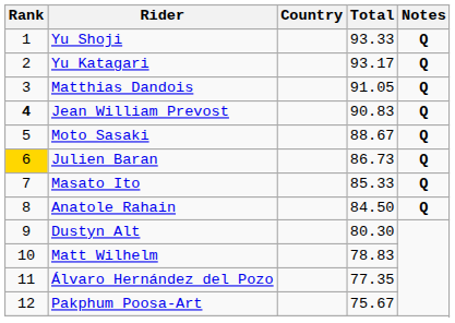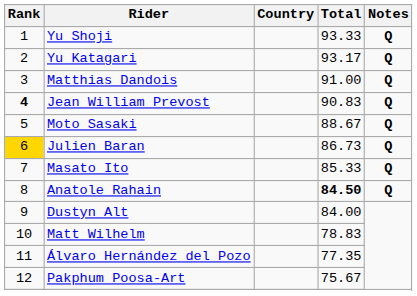 <table class="wikitable sortable" style="font-size:95%; text-align:center;">
 <tr>
 <th>Rank</th>
 <th>Rider</th>
 <th>Country</th>
 <th>Total</th>
 <th>Notes</th>
 </tr>
 <tr>
 <td>1</td>
 <td align=left><a href='#'>Yu Shoji</a></td>
 <td align=left></td>
 <td>93.33</td>
 <td><strong>Q</strong></td>
 </tr>
 <tr>
 <td>2</td>
 <td align=left><a href='#'>Yu Katagari</a></td>
 <td align=left></td>
 <td>93.17</td>
 <td><strong>Q</strong></td>
 </tr>
 <tr>
 <td>3</td>
 <td align=left><a href='#'>Matthias Dandois</a></td>
 <td align=left></td>
-<td>91.05</td>
+<td>91.00</td>
 <td><strong>Q</strong></td>
 </tr>
 <tr>
 <td><strong>4</strong></td>
 <td align=left><a href='#'>Jean William Prevost</a></td>
 <td align=left></td>
 <td>90.83</td>
 <td><strong>Q</strong></td>
 </tr>
 <tr>
 <td>5</td>
 <td align=left><a href='#'>Moto Sasaki</a></td>
 <td align=left></td>
 <td>88.67</td>
 <td><strong>Q</strong></td>
 </tr>
 <tr>
 <td style="background: gold;">6</td>
 <td align=left><a href='#'>Julien Baran</a></td>
 <td align=left></td>
 <td>86.73</td>
 <td><strong>Q</strong></td>
 </tr>
 <tr>
 <td>7</td>
 <td align=left><a href='#'>Masato Ito</a></td>
 <td align=left></td>
 <td>85.33</td>
 <td><strong>Q</strong></td>
 </tr>
 <tr>
 <td>8</td>
 <td align=left><a href='#'>Anatole Rahain</a></td>
 <td align=left></td>
-<td>84.50</td>
+<td><strong>84.50</strong></td>
 <td><strong>Q</strong></td>
 </tr>
 <tr>
 <td>9</td>
 <td align=left><a href='#'>Dustyn Alt</a></td>
 <td align=left></td>
-<td>80.30</td>
+<td>84.00</td>
 </tr>
 <tr>
 <td>10</td>
 <td align=left><a href='#'>Matt Wilhelm</a></td>
 <td align=left></td>
 <td>78.83</td>
 </tr>
 <tr>
 <td>11</td>
 <td align=left><a href='#'>Álvaro Hernández del Pozo</a></td>
 <td align=left></td>
 <td>77.35</td>
 </tr>
 <tr>
 <td>12</td>
 <td align=left><a href='#'>Pakphum Poosa-Art</a></td>
 <td align=left></td>
 <td>75.67</td>
 </tr>
 <tr>
 </tr>
 </table>
